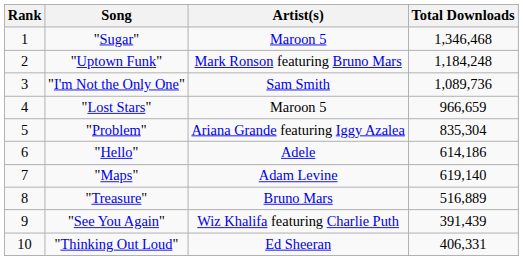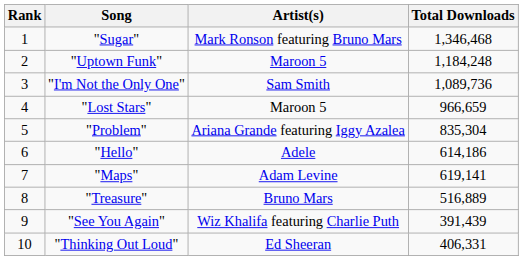 <table class="wikitable" style="text-align:center">
 <tr>
 <th>Rank</th>
 <th>Song</th>
 <th>Artist(s)</th>
 <th>Total Downloads</th>
 </tr>
 <tr>
 <td>1</td>
 <td>"<a href='#'>Sugar</a>"</td>
-<td><a href='#'>Maroon 5</a></td>
+<td><a href='#'>Mark Ronson</a> featuring <a href='#'>Bruno Mars</a></td>
 <td>1,346,468</td>
 </tr>
 <tr>
 <td>2</td>
 <td>"<a href='#'>Uptown Funk</a>"</td>
-<td><a href='#'>Mark Ronson</a> featuring <a href='#'>Bruno Mars</a></td>
+<td><a href='#'>Maroon 5</a></td>
 <td>1,184,248</td>
 </tr>
 <tr>
 <td>3</td>
 <td>"<a href='#'>I'm Not the Only One</a>"</td>
 <td><a href='#'>Sam Smith</a></td>
 <td>1,089,736</td>
 </tr>
 <tr>
 <td>4</td>
 <td>"<a href='#'>Lost Stars</a>"</td>
 <td>Maroon 5</td>
 <td>966,659</td>
 </tr>
 <tr>
 <td>5</td>
 <td>"<a href='#'>Problem</a>"</td>
 <td><a href='#'>Ariana Grande</a> featuring <a href='#'>Iggy Azalea</a></td>
 <td>835,304</td>
 </tr>
 <tr>
 <td>6</td>
 <td>"<a href='#'>Hello</a>"</td>
 <td><a href='#'>Adele</a></td>
 <td>614,186</td>
 </tr>
 <tr>
 <td>7</td>
 <td>"<a href='#'>Maps</a>"</td>
 <td><a href='#'>Adam Levine</a></td>
-<td>619,140</td>
+<td>619,141</td>
 </tr>
 <tr>
 <td>8</td>
 <td>"<a href='#'>Treasure</a>"</td>
 <td><a href='#'>Bruno Mars</a></td>
 <td>516,889</td>
 </tr>
 <tr>
 <td>9</td>
 <td>"<a href='#'>See You Again</a>"</td>
 <td><a href='#'>Wiz Khalifa</a> featuring <a href='#'>Charlie Puth</a></td>
 <td>391,439</td>
 </tr>
 <tr>
 <td>10</td>
 <td>"<a href='#'>Thinking Out Loud</a>"</td>
 <td><a href='#'>Ed Sheeran</a></td>
 <td>406,331</td>
 </tr>
 </table>
